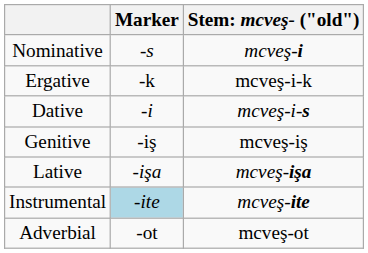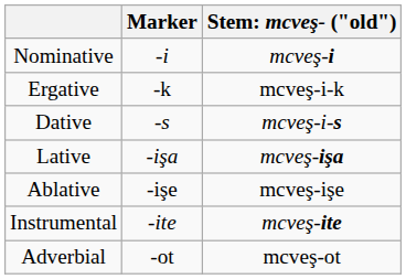 <table class="wikitable" style="text-align:center;">
 <tr>
 <th> </th>
 <th>Marker</th>
 <th>Stem: <em>mcveş-</em> ("old")</th>
 </tr>
 <tr>
 <td>Nominative</td>
-<td>-<em>s</em></td>
+<td>-<em>i</em></td>
 <td><em>mcveş-<strong>i<strong><em></td>
 </tr>
 <tr>
 <td>Ergative</td>
 <td>-</em>k<em></td>
 <td></em>mcveş-i-</strong>k</em></strong></td>
 </tr>
 <tr>
 <td>Dative</td>
-<td>-<em>i</em></td>
+<td>-<em>s</em></td>
 <td><em>mcveş-i-<strong>s<strong><em></td>
-</tr>
-<tr>
-<td>Genitive</td>
-<td>-</em>iş<em></td>
-<td></em>mcveş-</strong>iş</em></strong></td>
 </tr>
 <tr>
 <td>Lative</td>
 <td>-<em>işa</em></td>
 <td><em>mcveş-<strong>işa<strong><em></td>
 </tr>
 <tr>
+<td>Ablative</td>
+<td>-</em>işe<em></td>
+<td></em>mcveş-</strong>işe</em></strong></td>
+</tr>
+<tr>
 <td>Instrumental</td>
-<td style="background: lightblue;">-<em>ite</em></td>
+<td>-<em>ite</em></td>
 <td><em>mcveş-<strong>ite<strong><em></td>
 </tr>
 <tr>
 <td>Adverbial</td>
 <td>-</em>ot<em></td>
 <td></em>mcveş-</strong>ot</em></strong></td>
 </tr>
 </table>
